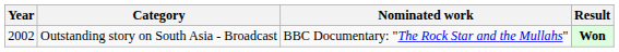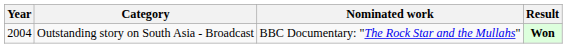 <table class="wikitable">
 <tr>
 <th>Year</th>
 <th>Category</th>
 <th>Nominated work</th>
 <th>Result</th>
 </tr>
 <tr>
-<td rowspan="1">2002</td>
+<td rowspan="1">2004</td>
 <td>Outstanding story on South Asia - Broadcast</td>
 <td>BBC Documentary: "<em><a href='#'>The Rock Star and the Mullahs</a></em>"</td>
 <td style="background: #ddffdd" align="center" class="table-yes2"><strong>Won</strong></td>
 </tr>
 </table>
